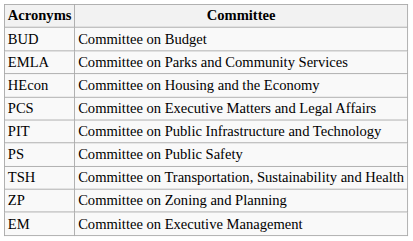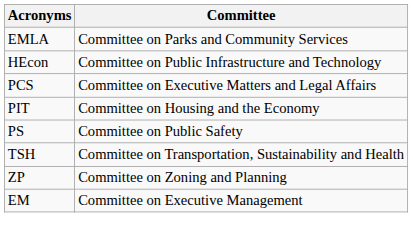 <table class="wikitable">
 <tr>
 <th>Acronyms</th>
 <th>Committee</th>
-</tr>
-<tr>
-<td>BUD</td>
-<td>Committee on Budget</td>
 </tr>
 <tr>
 <td>EMLA</td>
 <td>Committee on Parks and Community Services</td>
 </tr>
 <tr>
 <td>HEcon</td>
-<td>Committee on Housing and the Economy</td>
+<td>Committee on Public Infrastructure and Technology</td>
 </tr>
 <tr>
 <td>PCS</td>
 <td>Committee on Executive Matters and Legal Affairs</td>
 </tr>
 <tr>
 <td>PIT</td>
-<td>Committee on Public Infrastructure and Technology</td>
+<td>Committee on Housing and the Economy</td>
 </tr>
 <tr>
 <td>PS</td>
 <td>Committee on Public Safety</td>
 </tr>
 <tr>
 <td>TSH</td>
 <td>Committee on Transportation, Sustainability and Health</td>
 </tr>
 <tr>
 <td>ZP</td>
 <td>Committee on Zoning and Planning</td>
 </tr>
 <tr>
 <td>EM</td>
 <td>Committee on Executive Management</td>
 </tr>
 </table>
